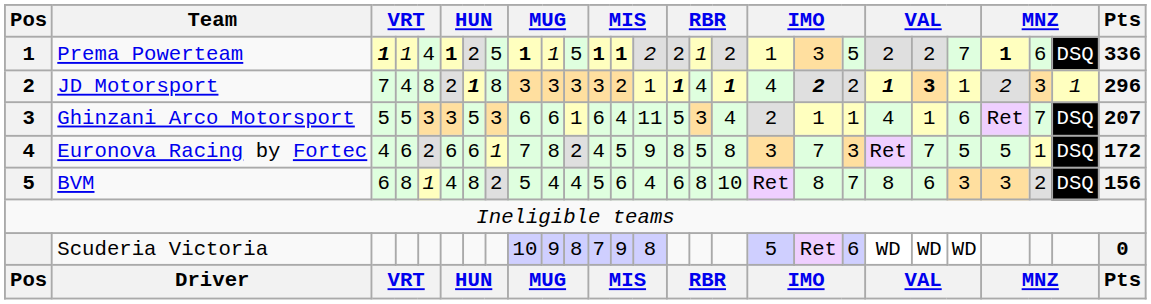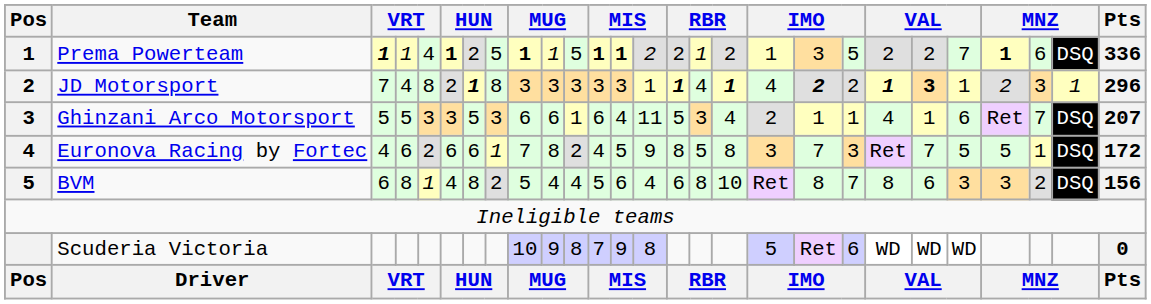 <table class="wikitable" style="font-size: 85%; text-align:center">
 <tr valign="top">
 <th valign="middle">Pos</th>
 <th valign="middle">Team</th>
 <th colspan=3><a href='#'>VRT</a><br></th>
 <th colspan=3><a href='#'>HUN</a><br></th>
 <th colspan=3><a href='#'>MUG</a><br></th>
 <th colspan=3><a href='#'>MIS</a><br></th>
 <th colspan=3><a href='#'>RBR</a><br></th>
 <th colspan=3><a href='#'>IMO</a><br></th>
 <th colspan=3><a href='#'>VAL</a><br></th>
 <th colspan=3><a href='#'>MNZ</a><br></th>
 <th valign="middle">Pts</th>
 </tr>
 <tr>
 <th>1</th>
 <td align=left><a href='#'>Prema Powerteam</a></td>
 <td style="background:#ffffbf;"><strong><em>1</em></strong></td>
 <td style="background:#ffffbf;"><em>1</em></td>
 <td style="background:#dfffdf;">4</td>
 <td style="background:#ffffbf;"><strong>1</strong></td>
 <td style="background:#dfdfdf;">2</td>
 <td style="background:#dfffdf;">5</td>
 <td style="background:#ffffbf;"><strong>1</strong></td>
 <td style="background:#ffffbf;"><em>1</em></td>
 <td style="background:#dfffdf;">5</td>
 <td style="background:#ffffbf;"><strong>1</strong></td>
 <td style="background:#ffffbf;"><strong>1</strong></td>
 <td style="background:#dfdfdf;"><em>2</em></td>
 <td style="background:#dfdfdf;">2</td>
 <td style="background:#ffffbf;"><em>1</em></td>
 <td style="background:#dfdfdf;">2</td>
 <td style="background:#ffffbf;">1</td>
 <td style="background:#ffdf9f;">3</td>
 <td style="background:#dfffdf;">5</td>
 <td style="background:#dfdfdf;">2</td>
 <td style="background:#dfdfdf;">2</td>
 <td style="background:#dfffdf;">7</td>
 <td style="background:#ffffbf;"><strong>1</strong></td>
 <td style="background:#dfffdf;">6</td>
 <td style="background:black; color:white;">DSQ</td>
 <th>336</th>
 </tr>
 <tr>
 <th>2</th>
 <td align=left><a href='#'>JD Motorsport</a></td>
 <td style="background:#dfffdf;">7</td>
 <td style="background:#dfffdf;">4</td>
 <td style="background:#dfffdf;">8</td>
 <td style="background:#dfdfdf;">2</td>
 <td style="background:#ffffbf;"><strong><em>1</em></strong></td>
 <td style="background:#dfffdf;">8</td>
 <td style="background:#ffdf9f;">3</td>
 <td style="background:#ffdf9f;">3</td>
 <td style="background:#ffdf9f;">3</td>
 <td style="background:#ffdf9f;">3</td>
-<td style="background:#ffdf9f;">2</td>
+<td style="background:#ffdf9f;">3</td>
 <td style="background:#ffffbf;">1</td>
 <td style="background:#ffffbf;"><strong><em>1</em></strong></td>
 <td style="background:#dfffdf;">4</td>
 <td style="background:#ffffbf;"><strong><em>1</em></strong></td>
 <td style="background:#dfffdf;">4</td>
 <td style="background:#dfdfdf;"><strong><em>2</em></strong></td>
 <td style="background:#dfdfdf;">2</td>
 <td style="background:#ffffbf;"><strong><em>1</em></strong></td>
 <td style="background:#ffdf9f;"><strong>3</strong></td>
 <td style="background:#ffffbf;">1</td>
 <td style="background:#dfdfdf;"><em>2</em></td>
 <td style="background:#ffdf9f;">3</td>
 <td style="background:#ffffbf;"><em>1</em></td>
 <th>296</th>
 </tr>
 <tr>
 <th>3</th>
 <td align=left><a href='#'>Ghinzani Arco Motorsport</a></td>
 <td style="background:#dfffdf;">5</td>
 <td style="background:#dfffdf;">5</td>
 <td style="background:#ffdf9f;">3</td>
 <td style="background:#ffdf9f;">3</td>
 <td style="background:#dfffdf;">5</td>
 <td style="background:#ffdf9f;">3</td>
 <td style="background:#dfffdf;">6</td>
 <td style="background:#dfffdf;">6</td>
 <td style="background:#ffffbf;">1</td>
 <td style="background:#dfffdf;">6</td>
 <td style="background:#dfffdf;">4</td>
 <td style="background:#dfffdf;">11</td>
 <td style="background:#dfffdf;">5</td>
 <td style="background:#ffdf9f;">3</td>
 <td style="background:#dfffdf;">4</td>
 <td style="background:#dfdfdf;">2</td>
 <td style="background:#ffffbf;">1</td>
 <td style="background:#ffffbf;">1</td>
 <td style="background:#dfffdf;">4</td>
 <td style="background:#ffffbf;">1</td>
 <td style="background:#dfffdf;">6</td>
 <td style="background:#efcfff;">Ret</td>
 <td style="background:#dfffdf;">7</td>
 <td style="background:black; color:white;">DSQ</td>
 <th>207</th>
 </tr>
 <tr>
 <th>4</th>
 <td align=left><a href='#'>Euronova Racing</a> by <a href='#'>Fortec</a></td>
 <td style="background:#dfffdf;">4</td>
 <td style="background:#dfffdf;">6</td>
 <td style="background:#dfdfdf;">2</td>
 <td style="background:#dfffdf;">6</td>
 <td style="background:#dfffdf;">6</td>
 <td style="background:#ffffbf;"><em>1</em></td>
 <td style="background:#dfffdf;">7</td>
 <td style="background:#dfffdf;">8</td>
 <td style="background:#dfdfdf;">2</td>
 <td style="background:#dfffdf;">4</td>
 <td style="background:#dfffdf;">5</td>
 <td style="background:#dfffdf;">9</td>
 <td style="background:#dfffdf;">8</td>
 <td style="background:#dfffdf;">5</td>
 <td style="background:#dfffdf;">8</td>
 <td style="background:#ffdf9f;">3</td>
 <td style="background:#dfffdf;">7</td>
 <td style="background:#ffdf9f;">3</td>
 <td style="background:#efcfff;">Ret</td>
 <td style="background:#dfffdf;">7</td>
 <td style="background:#dfffdf;">5</td>
 <td style="background:#dfffdf;">5</td>
 <td style="background:#ffffbf;">1</td>
 <td style="background:black; color:white;">DSQ</td>
 <th>172</th>
 </tr>
 <tr>
 <th>5</th>
 <td align=left><a href='#'>BVM</a></td>
 <td style="background:#dfffdf;">6</td>
 <td style="background:#dfffdf;">8</td>
 <td style="background:#ffffbf;"><em>1</em></td>
 <td style="background:#dfffdf;">4</td>
 <td style="background:#dfffdf;">8</td>
 <td style="background:#dfdfdf;">2</td>
 <td style="background:#dfffdf;">5</td>
 <td style="background:#dfffdf;">4</td>
 <td style="background:#dfffdf;">4</td>
 <td style="background:#dfffdf;">5</td>
 <td style="background:#dfffdf;">6</td>
 <td style="background:#dfffdf;">4</td>
 <td style="background:#dfffdf;">6</td>
 <td style="background:#dfffdf;">8</td>
 <td style="background:#dfffdf;">10</td>
 <td style="background:#efcfff;">Ret</td>
 <td style="background:#dfffdf;">8</td>
 <td style="background:#dfffdf;">7</td>
 <td style="background:#dfffdf;">8</td>
 <td style="background:#dfffdf;">6</td>
 <td style="background:#ffdf9f;">3</td>
 <td style="background:#ffdf9f;">3</td>
 <td style="background:#dfdfdf;">2</td>
 <td style="background:black; color:white;">DSQ</td>
 <th>156</th>
 </tr>
 <tr>
 <td colspan=27 align=center><em>Ineligible teams</em></td>
 </tr>
 <tr>
 <th></th>
 <td align=left>Scuderia Victoria</td>
 <td></td>
 <td></td>
 <td></td>
 <td></td>
 <td></td>
 <td></td>
 <td style="background:#cfcfff;">10</td>
 <td style="background:#cfcfff;">9</td>
 <td style="background:#cfcfff;">8</td>
 <td style="background:#cfcfff;">7</td>
 <td style="background:#cfcfff;">9</td>
 <td style="background:#cfcfff;">8</td>
 <td></td>
 <td></td>
 <td></td>
 <td style="background:#cfcfff;">5</td>
 <td style="background:#efcfff;">Ret</td>
 <td style="background:#cfcfff;">6</td>
 <td style="background:#ffffff;">WD</td>
 <td style="background:#ffffff;">WD</td>
 <td style="background:#ffffff;">WD</td>
 <td></td>
 <td></td>
 <td></td>
 <th>0</th>
 </tr>
 <tr valign="top">
 <th valign="middle">Pos</th>
 <th valign="middle">Driver</th>
 <th colspan=3><a href='#'>VRT</a><br></th>
 <th colspan=3><a href='#'>HUN</a><br></th>
 <th colspan=3><a href='#'>MUG</a><br></th>
 <th colspan=3><a href='#'>MIS</a><br></th>
 <th colspan=3><a href='#'>RBR</a><br></th>
 <th colspan=3><a href='#'>IMO</a><br></th>
 <th colspan=3><a href='#'>VAL</a><br></th>
 <th colspan=3><a href='#'>MNZ</a><br></th>
 <th valign="middle">Pts</th>
 </tr>
 </table>
